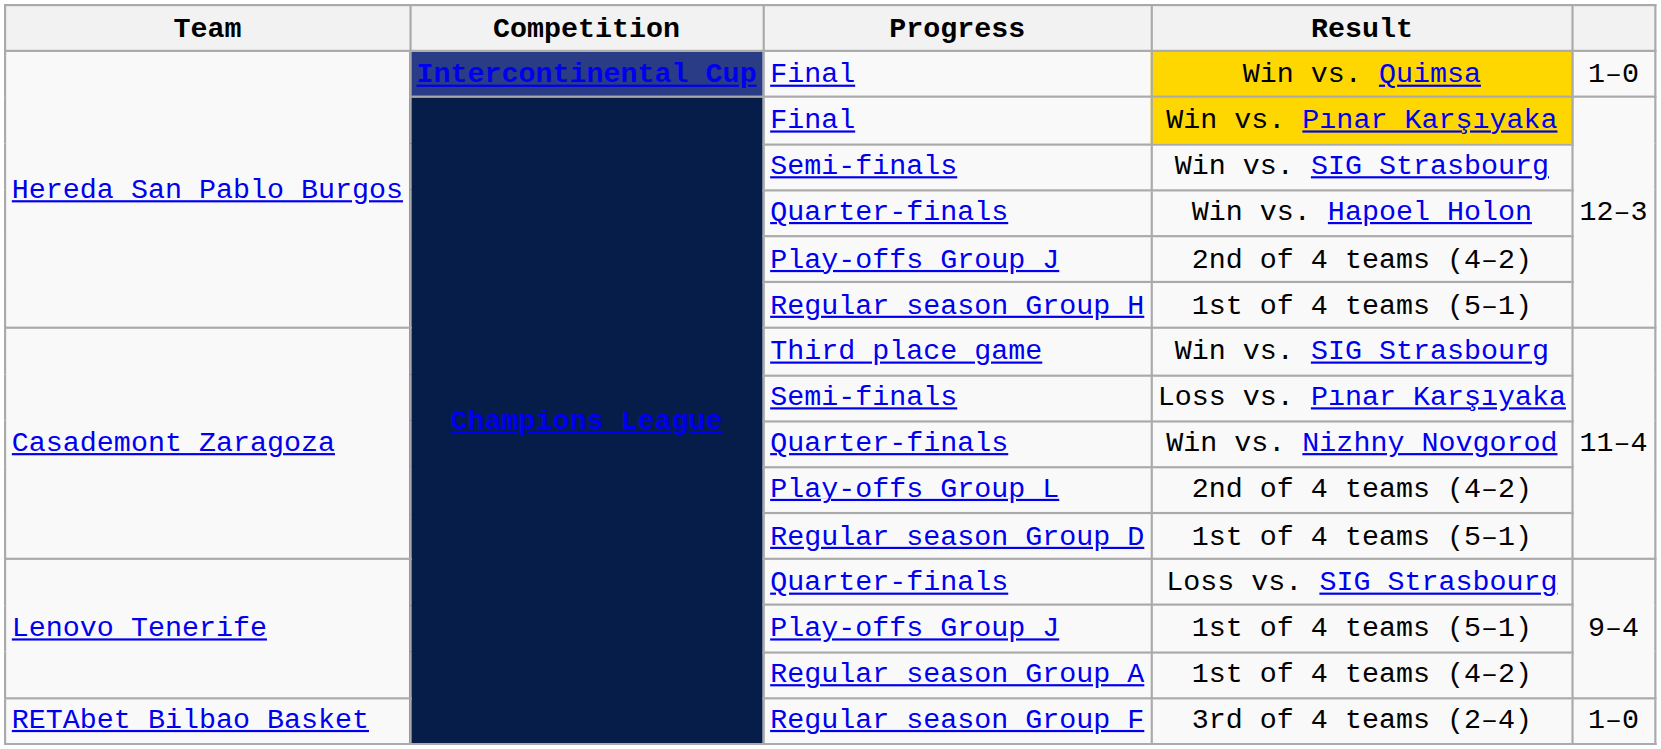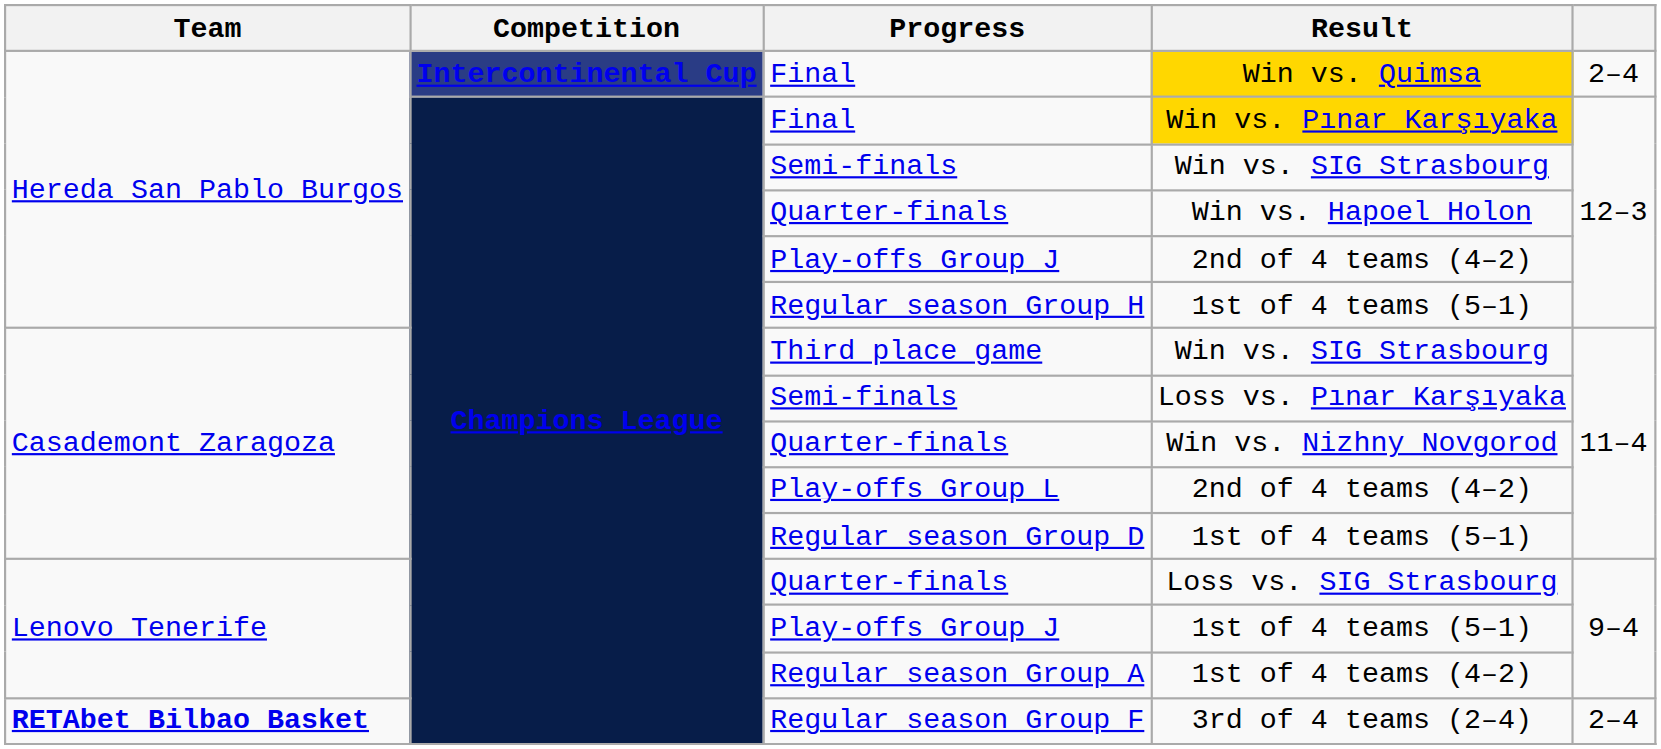 <table class="wikitable sortable">
 <tr>
 <th>Team</th>
 <th>Competition</th>
 <th>Progress</th>
 <th>Result</th>
 <th></th>
 </tr>
 <tr>
 <td rowspan="6"><a href='#'>Hereda San Pablo Burgos</a></td>
 <td style="background-color:#2A3C85;color:#FFFFFF;text-align:center"><strong><a href='#'><span>Intercontinental Cup</span></a></strong></td>
 <td><a href='#'>Final</a></td>
 <td style="background-color:#FFD700;text-align:center">Win vs.  <a href='#'>Quimsa</a></td>
-<td style="text-align:center">1–0</td>
+<td style="text-align:center">2–4</td>
 </tr>
 <tr>
 <td rowspan="14" style="background-color:#071D49;color:#D0D3D4;text-align:center"><strong><a href='#'><span>Champions League</span></a></strong></td>
 <td><a href='#'>Final</a></td>
 <td style="background-color:#FFD700;text-align:center">Win vs.  <a href='#'>Pınar Karşıyaka</a></td>
 <td rowspan="5" style="text-align:center">12–3</td>
 </tr>
 <tr>
 <td><a href='#'>Semi-finals</a></td>
 <td style="text-align:center">Win vs.  <a href='#'>SIG Strasbourg</a></td>
 </tr>
 <tr>
 <td><a href='#'>Quarter-finals</a></td>
 <td style="text-align:center">Win vs.  <a href='#'>Hapoel Holon</a></td>
 </tr>
 <tr>
 <td><a href='#'>Play-offs Group J</a></td>
 <td style="text-align:center">2nd of 4 teams (4–2)</td>
 </tr>
 <tr>
 <td><a href='#'>Regular season Group H</a></td>
 <td style="text-align:center">1st of 4 teams (5–1)</td>
 </tr>
 <tr>
 <td rowspan="5"><a href='#'>Casademont Zaragoza</a></td>
 <td><a href='#'>Third place game</a></td>
 <td style="text-align:center">Win vs.  <a href='#'>SIG Strasbourg</a></td>
 <td rowspan="5" style="text-align:center">11–4</td>
 </tr>
 <tr>
 <td><a href='#'>Semi-finals</a></td>
 <td style="text-align:center">Loss vs.  <a href='#'>Pınar Karşıyaka</a></td>
 </tr>
 <tr>
 <td><a href='#'>Quarter-finals</a></td>
 <td style="text-align:center">Win vs.  <a href='#'>Nizhny Novgorod</a></td>
 </tr>
 <tr>
 <td><a href='#'>Play-offs Group L</a></td>
 <td style="text-align:center">2nd of 4 teams (4–2)</td>
 </tr>
 <tr>
 <td><a href='#'>Regular season Group D</a></td>
 <td style="text-align:center">1st of 4 teams (5–1)</td>
 </tr>
 <tr>
 <td rowspan="3"><a href='#'>Lenovo Tenerife</a></td>
 <td><a href='#'>Quarter-finals</a></td>
 <td style="text-align:center">Loss vs.  <a href='#'>SIG Strasbourg</a></td>
 <td rowspan="3" style="text-align:center">9–4</td>
 </tr>
 <tr>
 <td><a href='#'>Play-offs Group J</a></td>
 <td style="text-align:center">1st of 4 teams (5–1)</td>
 </tr>
 <tr>
 <td><a href='#'>Regular season Group A</a></td>
 <td style="text-align:center">1st of 4 teams (4–2)</td>
 </tr>
 <tr>
-<td><a href='#'>RETAbet Bilbao Basket</a></td>
+<td><strong><a href='#'>RETAbet Bilbao Basket</a></strong></td>
 <td><a href='#'>Regular season Group F</a></td>
 <td style="text-align:center">3rd of 4 teams (2–4)</td>
-<td style="text-align:center">1–0</td>
+<td style="text-align:center">2–4</td>
 </tr>
 <tr>
 </tr>
 </table>
